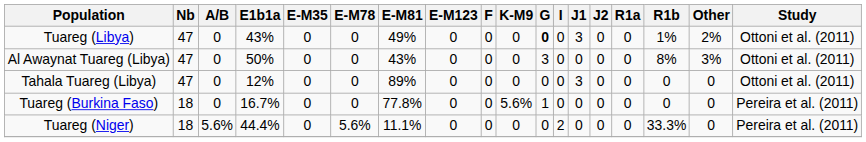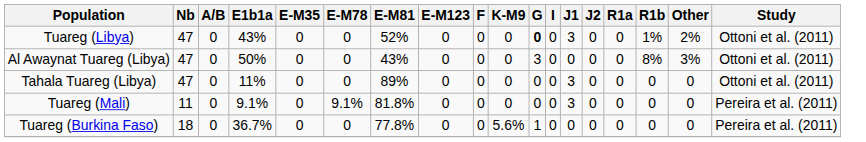 <table class="wikitable sortable" style="text-align:center; font-size: 100%;">
 <tr>
 <th>Population</th>
 <th>Nb</th>
 <th>A/B</th>
 <th>E1b1a</th>
 <th>E-M35</th>
 <th>E-M78</th>
 <th>E-M81</th>
 <th>E-M123</th>
 <th>F</th>
 <th>K-M9</th>
 <th>G</th>
 <th>I</th>
 <th>J1</th>
 <th>J2</th>
 <th>R1a</th>
 <th>R1b</th>
 <th>Other</th>
 <th>Study</th>
 </tr>
 <tr>
 <td>Tuareg (<a href='#'>Libya</a>)</td>
 <td>47</td>
 <td>0</td>
 <td>43%</td>
 <td>0</td>
 <td>0</td>
-<td>49%</td>
+<td>52%</td>
 <td>0</td>
 <td>0</td>
 <td>0</td>
 <td><strong>0</strong></td>
 <td>0</td>
 <td>3</td>
 <td>0</td>
 <td>0</td>
 <td>1%</td>
 <td>2%</td>
 <td>Ottoni et al. (2011)</td>
 </tr>
 <tr>
 <td>Al Awaynat Tuareg (Libya)</td>
 <td>47</td>
 <td>0</td>
 <td>50%</td>
 <td>0</td>
 <td>0</td>
 <td>43%</td>
 <td>0</td>
 <td>0</td>
 <td>0</td>
 <td>3</td>
 <td>0</td>
 <td>0</td>
 <td>0</td>
 <td>0</td>
 <td>8%</td>
 <td>3%</td>
 <td>Ottoni et al. (2011)</td>
 </tr>
 <tr>
 <td>Tahala Tuareg (Libya)</td>
 <td>47</td>
 <td>0</td>
-<td>12%</td>
+<td>11%</td>
 <td>0</td>
 <td>0</td>
 <td>89%</td>
 <td>0</td>
 <td>0</td>
 <td>0</td>
 <td>0</td>
 <td>0</td>
 <td>3</td>
 <td>0</td>
 <td>0</td>
 <td>0</td>
 <td>0</td>
 <td>Ottoni et al. (2011)</td>
 </tr>
 <tr>
+<td>Tuareg (<a href='#'>Mali</a>)</td>
+<td>11</td>
+<td>0</td>
+<td>9.1%</td>
+<td>0</td>
+<td>9.1%</td>
+<td>81.8%</td>
+<td>0</td>
+<td>0</td>
+<td>0</td>
+<td>0</td>
+<td>0</td>
+<td>3</td>
+<td>0</td>
+<td>0</td>
+<td>0</td>
+<td>0</td>
+<td>Pereira et al. (2011)</td>
+</tr>
+<tr>
 <td>Tuareg (<a href='#'>Burkina Faso</a>)</td>
 <td>18</td>
 <td>0</td>
-<td>16.7%</td>
+<td>36.7%</td>
 <td>0</td>
 <td>0</td>
 <td>77.8%</td>
 <td>0</td>
 <td>0</td>
 <td>5.6%</td>
 <td>1</td>
 <td>0</td>
 <td>0</td>
 <td>0</td>
 <td>0</td>
 <td>0</td>
 <td>0</td>
 <td>Pereira et al. (2011)</td>
 </tr>
 <tr>
-<td>Tuareg (<a href='#'>Niger</a>)</td>
-<td>18</td>
-<td>5.6%</td>
-<td>44.4%</td>
-<td>0</td>
-<td>5.6%</td>
-<td>11.1%</td>
-<td>0</td>
-<td>0</td>
-<td>0</td>
-<td>0</td>
-<td>2</td>
-<td>0</td>
-<td>0</td>
-<td>0</td>
-<td>33.3%</td>
-<td>0</td>
-<td>Pereira et al. (2011)</td>
-</tr>
-<tr>
 </tr>
 </table>
